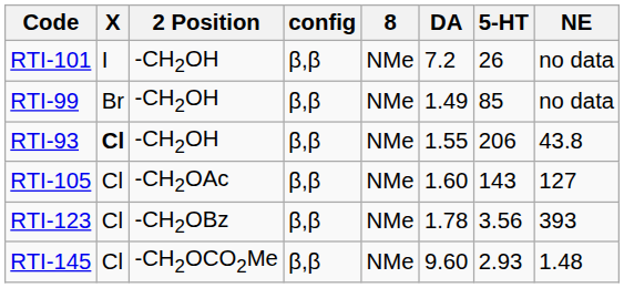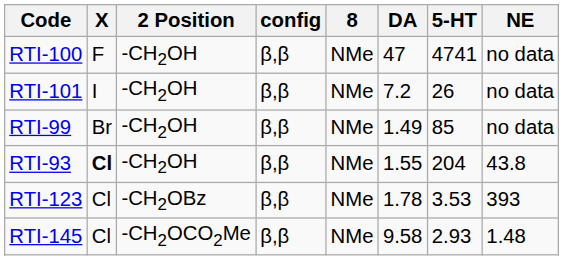 <table class="wikitable">
 <tr>
 <th>Code</th>
 <th>X</th>
 <th>2 Position</th>
 <th>config</th>
 <th>8</th>
 <th>DA</th>
 <th>5-HT</th>
 <th>NE</th>
+</tr>
+<tr>
+<td><a href='#'>RTI-100</a></td>
+<td>F</td>
+<td>-CH<sub>2</sub>OH</td>
+<td>β,β</td>
+<td>NMe</td>
+<td>47</td>
+<td>4741</td>
+<td>no data</td>
 </tr>
 <tr>
 <td><a href='#'>RTI-101</a></td>
 <td>I</td>
 <td>-CH<sub>2</sub>OH</td>
 <td>β,β</td>
 <td>NMe</td>
 <td>7.2</td>
 <td>26</td>
 <td>no data</td>
 </tr>
 <tr>
 <td><a href='#'>RTI-99</a></td>
 <td>Br</td>
 <td>-CH<sub>2</sub>OH</td>
 <td>β,β</td>
 <td>NMe</td>
 <td>1.49</td>
 <td>85</td>
 <td>no data</td>
 </tr>
 <tr>
 <td><a href='#'>RTI-93</a></td>
 <td><strong>Cl</strong></td>
 <td>-CH<sub>2</sub>OH</td>
 <td>β,β</td>
 <td>NMe</td>
 <td>1.55</td>
-<td>206</td>
+<td>204</td>
 <td>43.8</td>
-</tr>
-<tr>
-<td><a href='#'>RTI-105</a></td>
-<td>Cl</td>
-<td>-CH<sub>2</sub>OAc</td>
-<td>β,β</td>
-<td>NMe</td>
-<td>1.60</td>
-<td>143</td>
-<td>127</td>
 </tr>
 <tr>
 <td><a href='#'>RTI-123</a></td>
 <td>Cl</td>
 <td>-CH<sub>2</sub>OBz</td>
 <td>β,β</td>
 <td>NMe</td>
 <td>1.78</td>
-<td>3.56</td>
+<td>3.53</td>
 <td>393</td>
 </tr>
 <tr>
 <td><a href='#'>RTI-145</a></td>
 <td>Cl</td>
 <td>-CH<sub>2</sub>OCO<sub>2</sub>Me</td>
 <td>β,β</td>
 <td>NMe</td>
-<td>9.60</td>
+<td>9.58</td>
 <td>2.93</td>
 <td>1.48</td>
 </tr>
 </table>
